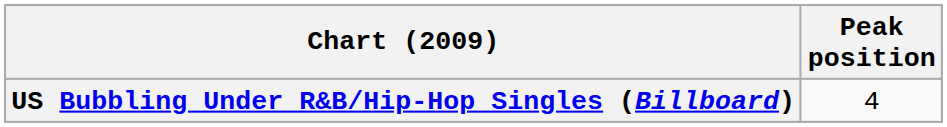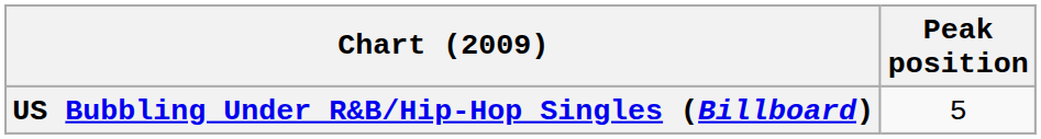 <table class="wikitable sortable plainrowheaders" style="text-align:center">
 <tr>
 <th scope="col">Chart (2009)</th>
 <th scope="col">Peak<br>position</th>
 </tr>
 <tr>
 <th scope="row">US <a href='#'>Bubbling Under R&B/Hip-Hop Singles</a> (<em><a href='#'>Billboard</a></em>)</th>
-<td style="text-align:center;">4</td>
+<td style="text-align:center;">5</td>
 </tr>
 </table>
